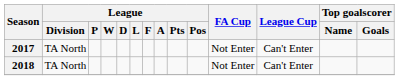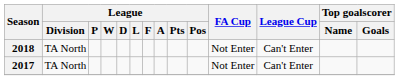 <table class="wikitable" style="text-align: center">
 <tr>
 <th rowspan=2>Season</th>
 <th colspan=9>League</th>
 <th rowspan=2><a href='#'>FA Cup</a></th>
 <th rowspan=2><a href='#'>League Cup</a></th>
 <th colspan=2>Top goalscorer</th>
 </tr>
 <tr>
 <th>Division</th>
 <th>P</th>
 <th>W</th>
 <th>D</th>
 <th>L</th>
 <th>F</th>
 <th>A</th>
 <th>Pts</th>
 <th>Pos</th>
 <th>Name</th>
 <th>Goals</th>
 </tr>
 <tr>
-<th>2017</th>
+<th>2018</th>
 <td>TA North</td>
 <td></td>
 <td></td>
 <td></td>
 <td></td>
 <td></td>
 <td></td>
 <td></td>
 <td></td>
 <td>Not Enter</td>
 <td>Can't Enter</td>
 <td></td>
 <td></td>
 </tr>
 <tr>
-<th>2018</th>
+<th>2017</th>
 <td>TA North</td>
 <td></td>
 <td></td>
 <td></td>
 <td></td>
 <td></td>
 <td></td>
 <td></td>
 <td></td>
 <td>Not Enter</td>
 <td>Can't Enter</td>
 <td></td>
 <td></td>
 </tr>
 <tr>
 </tr>
 </table>
